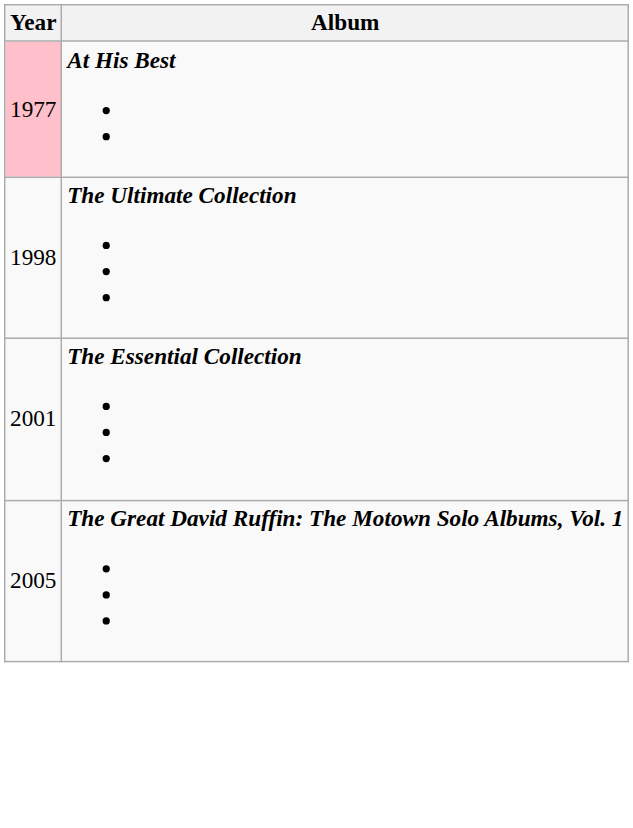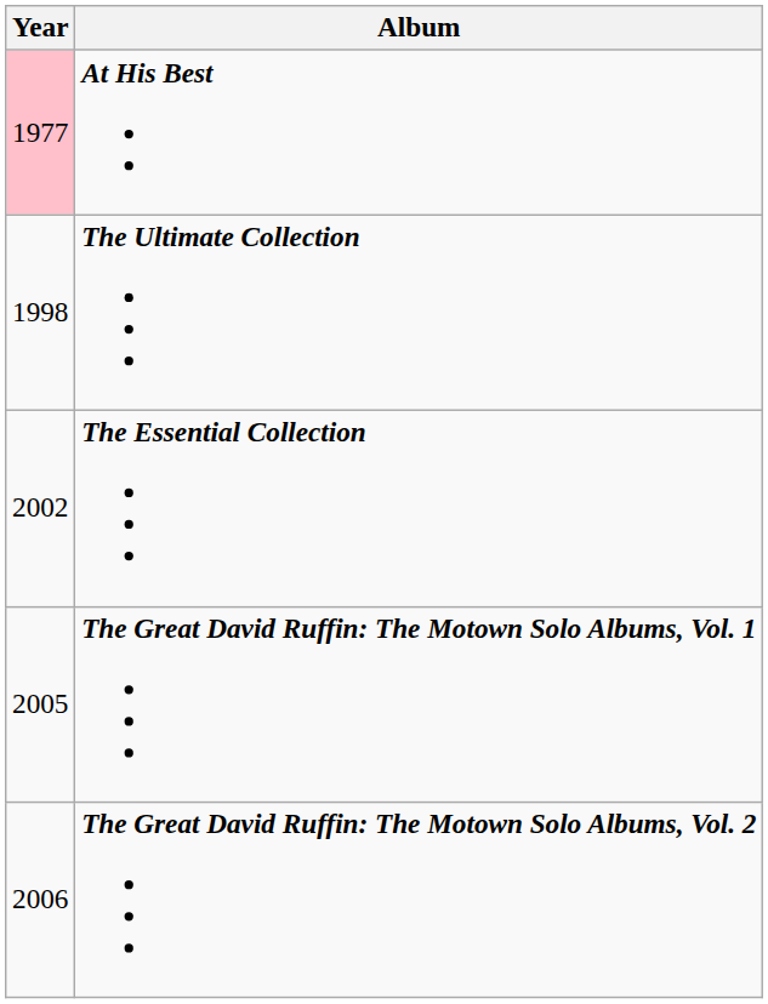 <table class="wikitable">
 <tr>
 <th>Year</th>
 <th>Album</th>
 </tr>
 <tr>
 <td style="background: pink;">1977</td>
 <td><strong><em>At His Best</em></strong><br><ul><li></li><li></li></ul></td>
 </tr>
 <tr>
 <td>1998</td>
 <td><strong><em>The Ultimate Collection</em></strong><br><ul><li></li><li></li><li></li></ul></td>
 </tr>
 <tr>
-<td>2001</td>
+<td>2002</td>
 <td><strong><em>The Essential Collection</em></strong><br><ul><li></li><li></li><li></li></ul></td>
 </tr>
 <tr>
 <td>2005</td>
 <td><strong><em>The Great David Ruffin: The Motown Solo Albums, Vol. 1</em></strong><br><ul><li></li><li></li><li></li></ul></td>
 </tr>
+<tr>
+<td>2006</td>
+<td><strong><em>The Great David Ruffin: The Motown Solo Albums, Vol. 2 </em></strong><br><ul><li></li><li></li><li></li></ul></td>
+</tr>
 </table>
